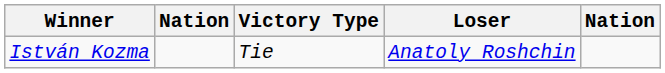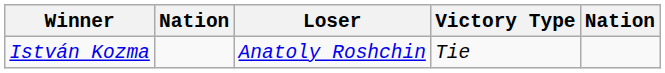 <table class="wikitable sortable" style="text-align:left;">
 <tr>
 <th>Winner</th>
 <th>Nation</th>
+<th>Loser</th>
 <th>Victory Type</th>
-<th>Loser</th>
 <th>Nation</th>
 </tr>
 <tr style="font-style: italic">
 <td><a href='#'>István Kozma</a></td>
 <td></td>
+<td><a href='#'>Anatoly Roshchin</a></td>
 <td>Tie</td>
-<td><a href='#'>Anatoly Roshchin</a></td>
 <td></td>
 </tr>
 </table>
